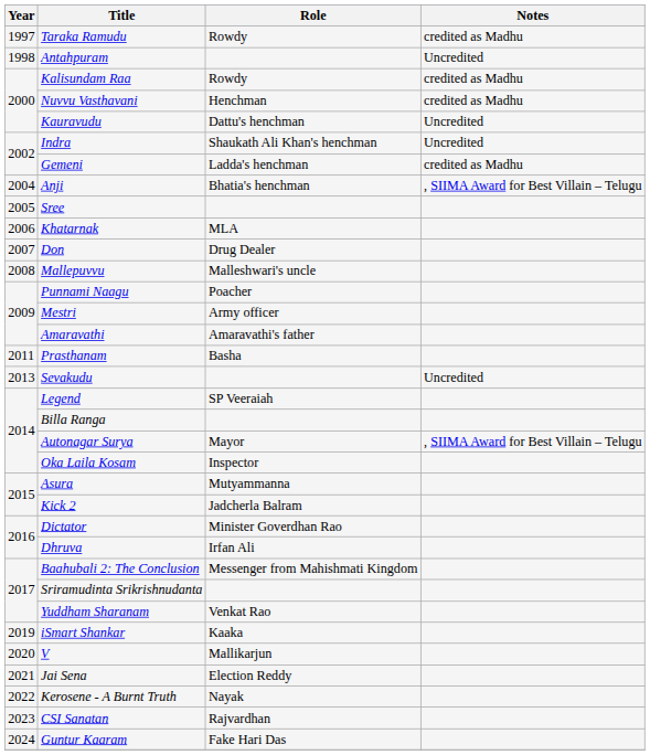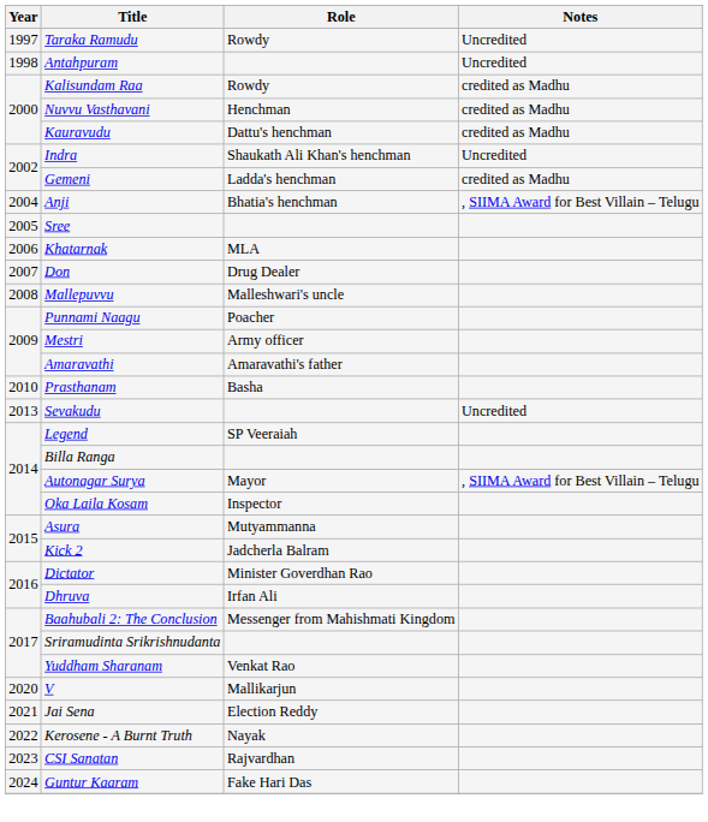 <table class="wikitable sortable" style="background:#f5f5f5;">
 <tr style="background:#B0C4DE;">
 <th>Year</th>
 <th>Title</th>
 <th>Role</th>
 <th class=unsortable>Notes</th>
 </tr>
 <tr>
 <td>1997</td>
 <td><em><a href='#'>Taraka Ramudu</a></em></td>
 <td>Rowdy</td>
-<td>credited as Madhu</td>
+<td>Uncredited</td>
 </tr>
 <tr>
 <td>1998</td>
 <td><em><a href='#'>Antahpuram</a></em></td>
 <td></td>
 <td>Uncredited</td>
 </tr>
 <tr>
 <td rowspan="3">2000</td>
 <td><em><a href='#'>Kalisundam Raa</a></em></td>
 <td>Rowdy</td>
 <td>credited as Madhu</td>
 </tr>
 <tr>
 <td><em><a href='#'>Nuvvu Vasthavani</a></em></td>
 <td>Henchman</td>
 <td>credited as Madhu</td>
 </tr>
 <tr>
 <td><em><a href='#'>Kauravudu</a></em></td>
 <td>Dattu's henchman</td>
-<td>Uncredited</td>
+<td>credited as Madhu</td>
 </tr>
 <tr>
 <td rowspan="2">2002</td>
 <td><em><a href='#'>Indra</a></em></td>
 <td>Shaukath Ali Khan's henchman</td>
 <td>Uncredited</td>
 </tr>
 <tr>
 <td><em><a href='#'>Gemeni</a></em></td>
 <td>Ladda's henchman</td>
 <td>credited as Madhu</td>
 </tr>
 <tr>
 <td>2004</td>
 <td><em><a href='#'>Anji</a></em></td>
 <td>Bhatia's henchman</td>
 <td>, <a href='#'>SIIMA Award</a> for Best Villain – Telugu</td>
 </tr>
 <tr>
 <td>2005</td>
 <td><em><a href='#'>Sree</a></em></td>
 <td></td>
 <td></td>
 </tr>
 <tr>
 <td>2006</td>
 <td><em><a href='#'>Khatarnak</a></em></td>
 <td>MLA</td>
 <td></td>
 </tr>
 <tr>
 <td>2007</td>
 <td><em><a href='#'>Don</a></em></td>
 <td>Drug Dealer</td>
 <td></td>
 </tr>
 <tr>
 <td>2008</td>
 <td><em><a href='#'>Mallepuvvu</a></em></td>
 <td>Malleshwari's uncle</td>
 <td></td>
 </tr>
 <tr>
 <td rowspan="3">2009</td>
 <td><em><a href='#'>Punnami Naagu</a></em></td>
 <td>Poacher</td>
 <td></td>
 </tr>
 <tr>
 <td><em><a href='#'>Mestri</a></em></td>
 <td>Army officer</td>
 <td></td>
 </tr>
 <tr>
 <td><em><a href='#'>Amaravathi</a></em></td>
 <td>Amaravathi's father</td>
 <td></td>
 </tr>
 <tr>
-<td>2011</td>
+<td>2010</td>
 <td><em><a href='#'>Prasthanam</a></em></td>
 <td>Basha</td>
 <td></td>
 </tr>
 <tr>
 <td>2013</td>
 <td><em><a href='#'>Sevakudu</a></em></td>
 <td></td>
 <td>Uncredited</td>
 </tr>
 <tr>
 <td rowspan="4">2014</td>
 <td><em><a href='#'>Legend</a></em></td>
 <td>SP Veeraiah</td>
 <td></td>
 </tr>
 <tr>
 <td><em>Billa Ranga</em></td>
 <td></td>
 <td></td>
 </tr>
 <tr>
 <td><em><a href='#'>Autonagar Surya</a></em></td>
 <td>Mayor</td>
 <td>, <a href='#'>SIIMA Award</a> for Best Villain – Telugu</td>
 </tr>
 <tr>
 <td><em><a href='#'>Oka Laila Kosam</a></em></td>
 <td>Inspector</td>
 <td></td>
 </tr>
 <tr>
 <td rowspan="2">2015</td>
 <td><em><a href='#'>Asura</a></em></td>
 <td>Mutyammanna</td>
 <td></td>
 </tr>
 <tr>
 <td><em><a href='#'>Kick 2</a></em></td>
 <td>Jadcherla Balram</td>
 <td></td>
 </tr>
 <tr>
 <td rowspan="2">2016</td>
 <td><em><a href='#'>Dictator</a></em></td>
 <td>Minister Goverdhan Rao</td>
 <td></td>
 </tr>
 <tr>
 <td><em><a href='#'>Dhruva</a></em></td>
 <td>Irfan Ali</td>
 <td></td>
 </tr>
 <tr>
 <td rowspan="3">2017</td>
 <td><em><a href='#'>Baahubali 2: The Conclusion</a></em></td>
 <td>Messenger from Mahishmati Kingdom</td>
 <td></td>
 </tr>
 <tr>
 <td><em>Sriramudinta Srikrishnudanta</em></td>
 <td></td>
 <td></td>
 </tr>
 <tr>
 <td><em><a href='#'>Yuddham Sharanam</a></em></td>
 <td>Venkat Rao</td>
 <td></td>
 </tr>
 <tr>
-<td>2019</td>
-<td><em><a href='#'>iSmart Shankar</a></em></td>
-<td>Kaaka</td>
-<td></td>
-</tr>
-<tr>
 <td>2020</td>
 <td><em><a href='#'>V</a></em></td>
 <td>Mallikarjun</td>
 <td></td>
 </tr>
 <tr>
 <td>2021</td>
 <td><em>Jai Sena</em></td>
 <td>Election Reddy</td>
 <td></td>
 </tr>
 <tr>
 <td>2022</td>
 <td><em>Kerosene - A Burnt Truth</em></td>
 <td>Nayak</td>
 <td></td>
 </tr>
 <tr>
 <td>2023</td>
 <td><em><a href='#'>CSI Sanatan</a></em></td>
 <td>Rajvardhan</td>
 <td></td>
 </tr>
 <tr>
 <td>2024</td>
 <td><em><a href='#'>Guntur Kaaram</a></em></td>
 <td>Fake Hari Das</td>
 <td></td>
 </tr>
 <tr>
 </tr>
 </table>
